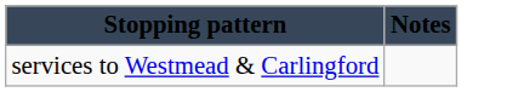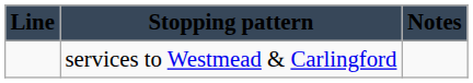 <table class="wikitable">
 <tr>
+<th style="background:#374759"><span>Line</span></th>
 <th style="background:#374759"><span>Stopping pattern</span></th>
 <th style="background:#374759"><span>Notes</span></th>
 </tr>
 <tr>
+<td></td>
 <td>services to <a href='#'>Westmead</a> & <a href='#'>Carlingford</a></td>
 <td></td>
 </tr>
 </table>
